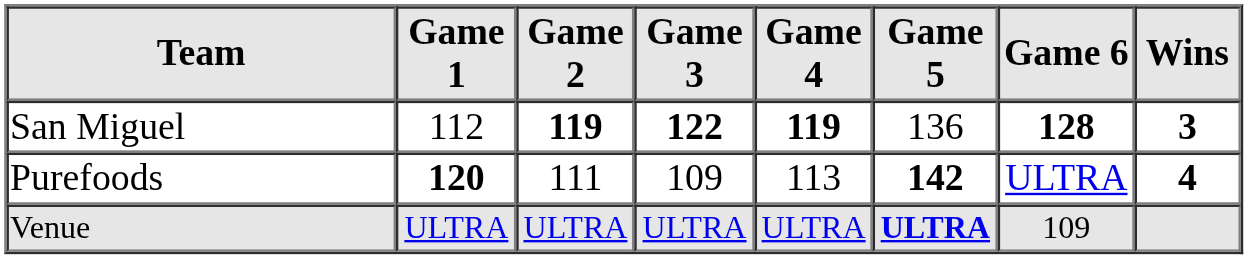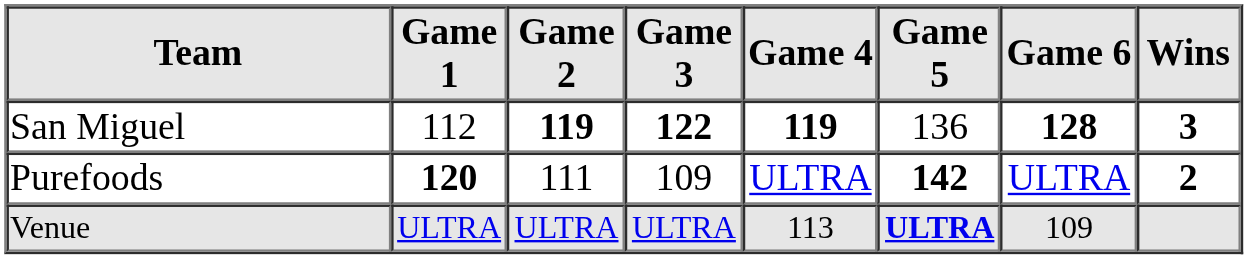 <table border="1" cellspacing="0"  style="width:525px; margin:auto;">
 <tr style="text-align:center; background:#e6e6e6;">
 <th style="text-align:center; width:30%;">Team</th>
 <th width=8%>Game 1</th>
 <th width=8%>Game 2</th>
 <th width=8%>Game 3</th>
 <th width=8%>Game 4</th>
 <th width=8%>Game 5</th>
 <th width=8%>Game 6</th>
 <th width=8%>Wins</th>
 </tr>
 <tr style="text-align:center;">
 <td align=left>San Miguel</td>
 <td>112</td>
 <td><strong>119</strong></td>
 <td><strong>122</strong></td>
 <td><strong>119</strong></td>
 <td>136</td>
 <td><strong>128</strong></td>
 <td><strong>3</strong></td>
 </tr>
 <tr style="text-align:center;">
 <td align=left>Purefoods</td>
 <td><strong>120</strong></td>
 <td>111</td>
 <td>109</td>
-<td>113</td>
+<td><a href='#'>ULTRA</a></td>
 <td><strong>142</strong></td>
 <td><a href='#'>ULTRA</a></td>
-<td><strong>4</strong></td>
+<td><strong>2</strong></td>
 </tr>
 <tr style="text-align:center; font-size:85%; background:#e6e6e6;">
 <td align=left>Venue</td>
 <td><a href='#'>ULTRA</a></td>
 <td><a href='#'>ULTRA</a></td>
 <td><a href='#'>ULTRA</a></td>
-<td><a href='#'>ULTRA</a></td>
+<td>113</td>
 <td><strong><a href='#'>ULTRA</a></strong></td>
 <td>109</td>
 <td></td>
 </tr>
 </table>
